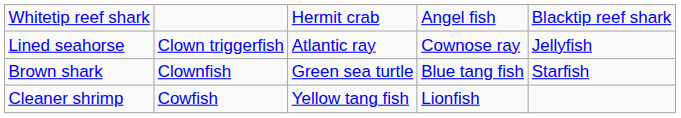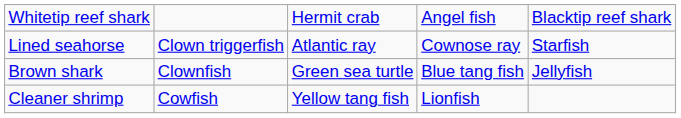 <table class="wikitable">
 <tr>
 <td><a href='#'>Whitetip reef shark</a></td>
 <td></td>
 <td><a href='#'>Hermit crab</a></td>
 <td><a href='#'>Angel fish</a></td>
 <td><a href='#'>Blacktip reef shark</a></td>
 </tr>
 <tr>
 <td><a href='#'>Lined seahorse</a></td>
 <td><a href='#'>Clown triggerfish</a></td>
 <td><a href='#'>Atlantic ray</a></td>
 <td><a href='#'>Cownose ray</a></td>
-<td><a href='#'>Jellyfish</a></td>
+<td><a href='#'>Starfish</a></td>
 </tr>
 <tr>
 <td><a href='#'>Brown shark</a></td>
 <td><a href='#'>Clownfish</a></td>
 <td><a href='#'>Green sea turtle</a></td>
 <td><a href='#'>Blue tang fish</a></td>
-<td><a href='#'>Starfish</a></td>
+<td><a href='#'>Jellyfish</a></td>
 </tr>
 <tr>
 <td><a href='#'>Cleaner shrimp</a></td>
 <td><a href='#'>Cowfish</a></td>
 <td><a href='#'>Yellow tang fish</a></td>
 <td><a href='#'>Lionfish</a></td>
 </tr>
 </table>
